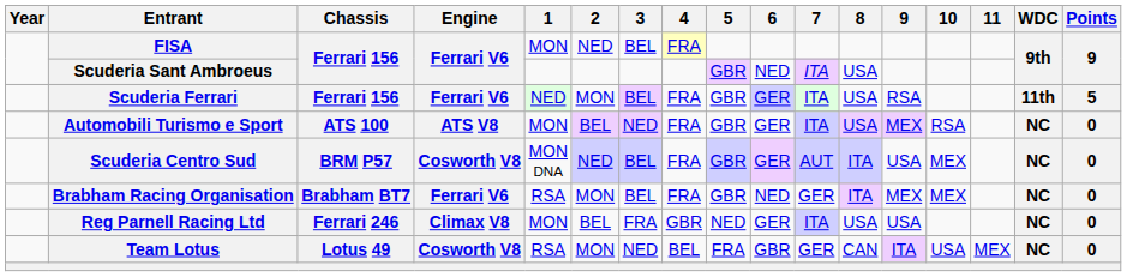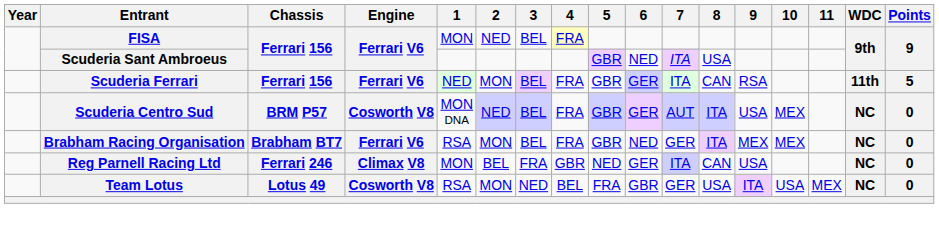 <table class="wikitable" style="text-align:center; font-size:90%">
 <tr>
 <th>Year</th>
 <th>Entrant</th>
 <th>Chassis</th>
 <th>Engine</th>
 <th>1</th>
 <th>2</th>
 <th>3</th>
 <th>4</th>
 <th>5</th>
 <th>6</th>
 <th>7</th>
 <th>8</th>
 <th>9</th>
 <th>10</th>
 <th>11</th>
 <th>WDC</th>
 <th><a href='#'>Points</a></th>
 </tr>
 <tr>
 <td rowspan=2></td>
 <th><a href='#'>FISA</a></th>
 <th rowspan=2><a href='#'>Ferrari</a> <a href='#'>156</a></th>
 <th rowspan=2><a href='#'>Ferrari</a> <a href='#'>V6</a></th>
 <td><a href='#'>MON</a></td>
 <td><a href='#'>NED</a></td>
 <td><a href='#'>BEL</a></td>
 <td style="background:#FFFFBF;"><a href='#'>FRA</a><br></td>
 <td></td>
 <td></td>
 <td></td>
 <td></td>
 <td></td>
 <td></td>
 <td></td>
 <th rowspan=2>9th</th>
 <th rowspan=2>9</th>
 </tr>
 <tr>
 <th>Scuderia Sant Ambroeus</th>
 <td></td>
 <td></td>
 <td></td>
 <td></td>
 <td style="background:#EFCFFF;"><a href='#'>GBR</a><br></td>
 <td><a href='#'>NED</a></td>
 <td style="background:#EFCFFF;"><em><a href='#'>ITA</a></em><br></td>
 <td><a href='#'>USA</a></td>
 <td></td>
 <td></td>
 <td></td>
 </tr>
 <tr>
 <td></td>
 <th><a href='#'>Scuderia Ferrari</a></th>
 <th><a href='#'>Ferrari</a> <a href='#'>156</a></th>
 <th><a href='#'>Ferrari</a> <a href='#'>V6</a></th>
 <td style="background:#DFFFDF;"><a href='#'>NED</a><br></td>
 <td><a href='#'>MON</a></td>
 <td style="background:#EFCFFF;"><a href='#'>BEL</a><br></td>
 <td><a href='#'>FRA</a></td>
 <td><a href='#'>GBR</a></td>
 <td style="background:#CFCFFF;"><a href='#'>GER</a><br></td>
 <td style="background:#DFFFDF;"><a href='#'>ITA</a><br></td>
-<td><a href='#'>USA</a></td>
+<td><a href='#'>CAN</a></td>
 <td><a href='#'>RSA</a></td>
 <td></td>
 <td></td>
 <th>11th</th>
 <th>5</th>
-</tr>
-<tr>
-<td></td>
-<th><a href='#'>Automobili Turismo e Sport</a></th>
-<th><a href='#'>ATS</a> <a href='#'>100</a></th>
-<th><a href='#'>ATS</a> <a href='#'>V8</a></th>
-<td><a href='#'>MON</a></td>
-<td style="background:#EFCFFF;"><a href='#'>BEL</a><br></td>
-<td style="background:#EFCFFF;"><a href='#'>NED</a><br></td>
-<td><a href='#'>FRA</a></td>
-<td><a href='#'>GBR</a></td>
-<td><a href='#'>GER</a></td>
-<td style="background:#CFCFFF;"><a href='#'>ITA</a><br></td>
-<td style="background:#EFCFFF;"><a href='#'>USA</a><br></td>
-<td style="background:#EFCFFF;"><a href='#'>MEX</a><br></td>
-<td><a href='#'>RSA</a></td>
-<td></td>
-<th>NC</th>
-<th>0</th>
 </tr>
 <tr>
 <td></td>
 <th><a href='#'>Scuderia Centro Sud</a></th>
 <th><a href='#'>BRM</a> <a href='#'>P57</a></th>
 <th><a href='#'>Cosworth</a> <a href='#'>V8</a></th>
 <td><a href='#'>MON</a><br><small>DNA</small></td>
 <td style="background:#CFCFFF;"><a href='#'>NED</a><br></td>
 <td style="background:#CFCFFF;"><a href='#'>BEL</a><br></td>
 <td><a href='#'>FRA</a></td>
 <td style="background:#CFCFFF;"><a href='#'>GBR</a><br></td>
 <td style="background:#EFCFFF;"><a href='#'>GER</a><br></td>
 <td style="background:#CFCFFF;"><a href='#'>AUT</a><br></td>
 <td style="background:#CFCFFF;"><a href='#'>ITA</a><br></td>
 <td><a href='#'>USA</a></td>
 <td><a href='#'>MEX</a></td>
 <td></td>
 <th>NC</th>
 <th>0</th>
 </tr>
 <tr>
 <td></td>
 <th><a href='#'>Brabham Racing Organisation</a></th>
 <th><a href='#'>Brabham</a> <a href='#'>BT7</a></th>
 <th><a href='#'>Ferrari</a> <a href='#'>V6</a></th>
 <td><a href='#'>RSA</a></td>
 <td><a href='#'>MON</a></td>
 <td><a href='#'>BEL</a></td>
 <td><a href='#'>FRA</a></td>
 <td><a href='#'>GBR</a></td>
 <td><a href='#'>NED</a></td>
 <td><a href='#'>GER</a></td>
 <td style="background:#EFCFFF;"><a href='#'>ITA</a><br></td>
 <td><a href='#'>MEX</a></td>
 <td><a href='#'>MEX</a></td>
 <td></td>
 <th>NC</th>
 <th>0</th>
 </tr>
 <tr>
 <td></td>
 <th><a href='#'>Reg Parnell Racing Ltd</a></th>
 <th><a href='#'>Ferrari</a> <a href='#'>246</a></th>
 <th><a href='#'>Climax</a> <a href='#'>V8</a></th>
 <td><a href='#'>MON</a></td>
 <td><a href='#'>BEL</a></td>
 <td><a href='#'>FRA</a></td>
 <td><a href='#'>GBR</a></td>
 <td><a href='#'>NED</a></td>
 <td><a href='#'>GER</a></td>
 <td style="background:#CFCFFF;"><a href='#'>ITA</a><br></td>
-<td><a href='#'>USA</a></td>
+<td><a href='#'>CAN</a></td>
 <td><a href='#'>USA</a></td>
 <td></td>
 <td></td>
 <th>NC</th>
 <th>0</th>
 </tr>
 <tr>
 <td></td>
 <th><a href='#'>Team Lotus</a></th>
 <th><a href='#'>Lotus</a> <a href='#'>49</a></th>
 <th><a href='#'>Cosworth</a> <a href='#'>V8</a></th>
 <td><a href='#'>RSA</a></td>
 <td><a href='#'>MON</a></td>
 <td><a href='#'>NED</a></td>
 <td><a href='#'>BEL</a></td>
 <td><a href='#'>FRA</a></td>
 <td><a href='#'>GBR</a></td>
 <td><a href='#'>GER</a></td>
-<td><a href='#'>CAN</a></td>
+<td><a href='#'>USA</a></td>
 <td style="background:#EFCFFF;"><a href='#'>ITA</a><br></td>
 <td><a href='#'>USA</a></td>
 <td><a href='#'>MEX</a></td>
 <th>NC</th>
 <th>0</th>
 </tr>
 <tr>
 <th colspan="17"></th>
 </tr>
 </table>
